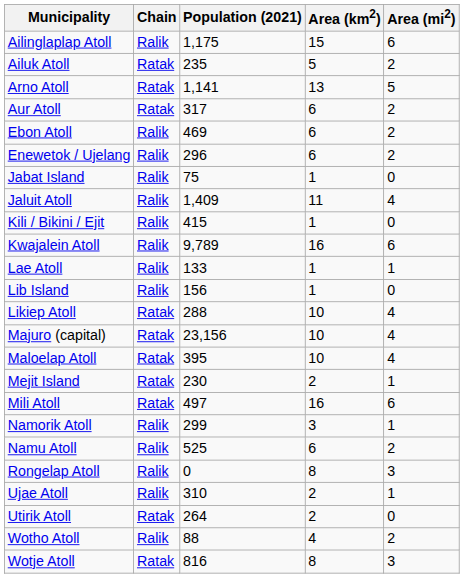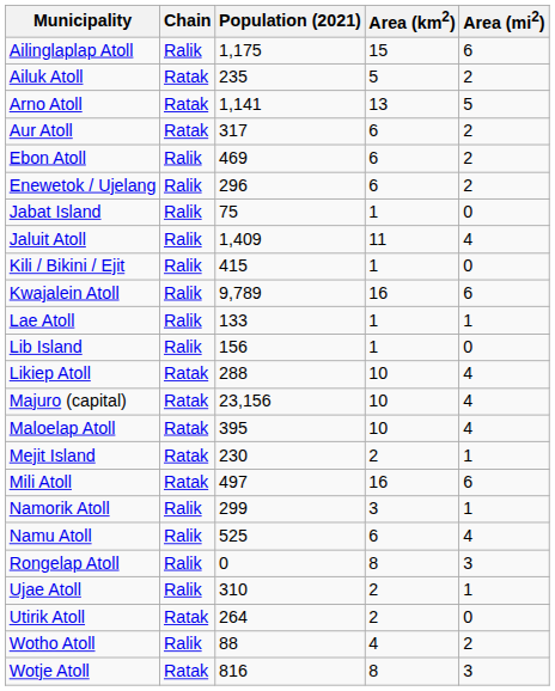 <table class="wikitable sortable">
 <tr>
 <th>Municipality</th>
 <th>Chain</th>
 <th>Population (2021)</th>
 <th>Area (km<sup>2</sup>)</th>
 <th>Area (mi<sup>2</sup>)</th>
 </tr>
 <tr>
 <td><a href='#'>Ailinglaplap Atoll</a></td>
 <td><a href='#'>Ralik</a></td>
 <td>1,175</td>
 <td>15</td>
 <td>6</td>
 </tr>
 <tr>
 <td><a href='#'>Ailuk Atoll</a></td>
 <td><a href='#'>Ratak</a></td>
 <td>235</td>
 <td>5</td>
 <td>2</td>
 </tr>
 <tr>
 <td><a href='#'>Arno Atoll</a></td>
 <td><a href='#'>Ratak</a></td>
 <td>1,141</td>
 <td>13</td>
 <td>5</td>
 </tr>
 <tr>
 <td><a href='#'>Aur Atoll</a></td>
 <td><a href='#'>Ratak</a></td>
 <td>317</td>
 <td>6</td>
 <td>2</td>
 </tr>
 <tr>
 <td><a href='#'>Ebon Atoll</a></td>
 <td><a href='#'>Ralik</a></td>
 <td>469</td>
 <td>6</td>
 <td>2</td>
 </tr>
 <tr>
 <td><a href='#'>Enewetok / Ujelang</a></td>
 <td><a href='#'>Ralik</a></td>
 <td>296</td>
 <td>6</td>
 <td>2</td>
 </tr>
 <tr>
 <td><a href='#'>Jabat Island</a></td>
 <td><a href='#'>Ralik</a></td>
 <td>75</td>
 <td>1</td>
 <td>0</td>
 </tr>
 <tr>
 <td><a href='#'>Jaluit Atoll</a></td>
 <td><a href='#'>Ralik</a></td>
 <td>1,409</td>
 <td>11</td>
 <td>4</td>
 </tr>
 <tr>
 <td><a href='#'>Kili / Bikini / Ejit</a></td>
 <td><a href='#'>Ralik</a></td>
 <td>415</td>
 <td>1</td>
 <td>0</td>
 </tr>
 <tr>
 <td><a href='#'>Kwajalein Atoll</a></td>
 <td><a href='#'>Ralik</a></td>
 <td>9,789</td>
 <td>16</td>
 <td>6</td>
 </tr>
 <tr>
 <td><a href='#'>Lae Atoll</a></td>
 <td><a href='#'>Ralik</a></td>
 <td>133</td>
 <td>1</td>
 <td>1</td>
 </tr>
 <tr>
 <td><a href='#'>Lib Island</a></td>
 <td><a href='#'>Ralik</a></td>
 <td>156</td>
 <td>1</td>
 <td>0</td>
 </tr>
 <tr>
 <td><a href='#'>Likiep Atoll</a></td>
 <td><a href='#'>Ratak</a></td>
 <td>288</td>
 <td>10</td>
 <td>4</td>
 </tr>
 <tr>
 <td><a href='#'>Majuro</a> (capital)</td>
 <td><a href='#'>Ratak</a></td>
 <td>23,156</td>
 <td>10</td>
 <td>4</td>
 </tr>
 <tr>
 <td><a href='#'>Maloelap Atoll</a></td>
 <td><a href='#'>Ratak</a></td>
 <td>395</td>
 <td>10</td>
 <td>4</td>
 </tr>
 <tr>
 <td><a href='#'>Mejit Island</a></td>
 <td><a href='#'>Ratak</a></td>
 <td>230</td>
 <td>2</td>
 <td>1</td>
 </tr>
 <tr>
 <td><a href='#'>Mili Atoll</a></td>
 <td><a href='#'>Ratak</a></td>
 <td>497</td>
 <td>16</td>
 <td>6</td>
 </tr>
 <tr>
 <td><a href='#'>Namorik Atoll</a></td>
 <td><a href='#'>Ralik</a></td>
 <td>299</td>
 <td>3</td>
 <td>1</td>
 </tr>
 <tr>
 <td><a href='#'>Namu Atoll</a></td>
 <td><a href='#'>Ralik</a></td>
 <td>525</td>
 <td>6</td>
-<td>2</td>
+<td>4</td>
 </tr>
 <tr>
 <td><a href='#'>Rongelap Atoll</a></td>
 <td><a href='#'>Ralik</a></td>
 <td>0</td>
 <td>8</td>
 <td>3</td>
 </tr>
 <tr>
 <td><a href='#'>Ujae Atoll</a></td>
 <td><a href='#'>Ralik</a></td>
 <td>310</td>
 <td>2</td>
 <td>1</td>
 </tr>
 <tr>
 <td><a href='#'>Utirik Atoll</a></td>
 <td><a href='#'>Ratak</a></td>
 <td>264</td>
 <td>2</td>
 <td>0</td>
 </tr>
 <tr>
 <td><a href='#'>Wotho Atoll</a></td>
 <td><a href='#'>Ralik</a></td>
 <td>88</td>
 <td>4</td>
 <td>2</td>
 </tr>
 <tr>
 <td><a href='#'>Wotje Atoll</a></td>
 <td><a href='#'>Ratak</a></td>
 <td>816</td>
 <td>8</td>
 <td>3</td>
 </tr>
 </table>
